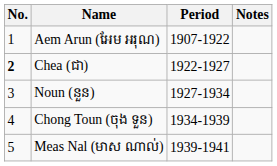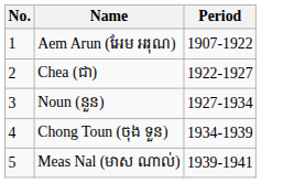 <table class="wikitable">
 <tr>
 <th>No.</th>
 <th>Name</th>
 <th>Period</th>
-<th>Notes</th>
 </tr>
 <tr>
 <td>1</td>
 <td>Aem Arun (អែម អរុណ)</td>
 <td>1907-1922</td>
-<td></td>
 </tr>
 <tr>
-<td><strong>2</strong></td>
+<td>2</td>
 <td>Chea (ជា)</td>
 <td>1922-1927</td>
-<td></td>
 </tr>
 <tr>
 <td>3</td>
 <td>Noun (នួន)</td>
 <td>1927-1934</td>
-<td></td>
 </tr>
 <tr>
 <td>4</td>
 <td>Chong Toun (ចុង ទួន)</td>
 <td>1934-1939</td>
-<td></td>
 </tr>
 <tr>
 <td>5</td>
 <td>Meas Nal (មាស ណាល់)</td>
 <td>1939-1941</td>
-<td></td>
 </tr>
 </table>
